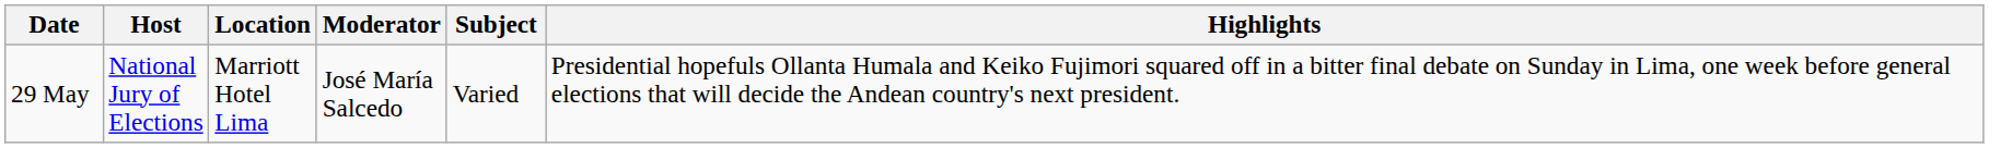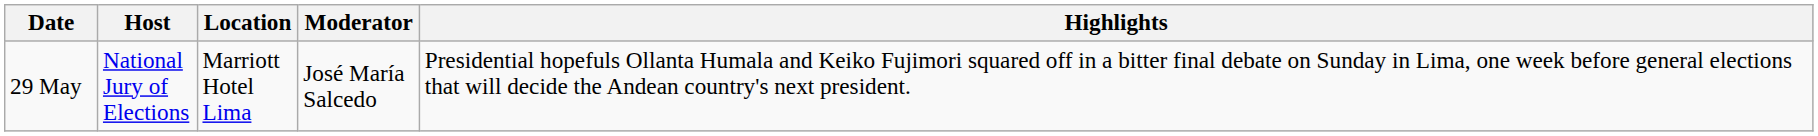 <table class="wikitable">
 <tr>
 <th style="width:5%;"><strong>Date</strong></th>
 <th style="width:5%;"><strong>Host</strong></th>
 <th style="width:5%;"><strong>Location</strong></th>
 <th style="width:5%;"><strong>Moderator</strong></th>
-<th style="width:5%;"><strong>Subject</strong></th>
 <th style="width:75%;"><strong>Highlights</strong></th>
 </tr>
 <tr>
 <td>29 May</td>
 <td><a href='#'>National Jury of Elections</a></td>
 <td>Marriott Hotel<br><a href='#'>Lima</a></td>
 <td>José María Salcedo</td>
-<td>Varied</td>
 <td valign="top">Presidential hopefuls Ollanta Humala and Keiko Fujimori squared off in a bitter final debate on Sunday in Lima, one week before general elections that will decide the Andean country's next president.</td>
 </tr>
 </table>
